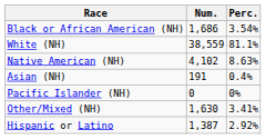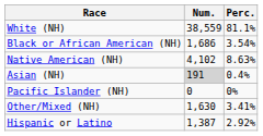 <table class="wikitable">
 <tr>
 <th>Race</th>
 <th>Num.</th>
 <th>Perc.</th>
 </tr>
 <tr>
+<td><a href='#'>White</a> (NH)</td>
+<td>38,559</td>
+<td>81.1%</td>
+</tr>
+<tr>
 <td><a href='#'>Black or African American</a> (NH)</td>
 <td>1,686</td>
 <td>3.54%</td>
-</tr>
-<tr>
-<td><a href='#'>White</a> (NH)</td>
-<td>38,559</td>
-<td>81.1%</td>
 </tr>
 <tr>
 <td><a href='#'>Native American</a> (NH)</td>
 <td>4,102</td>
 <td>8.63%</td>
 </tr>
 <tr>
 <td><a href='#'>Asian</a> (NH)</td>
-<td>191</td>
+<td style="background: lightgrey;">191</td>
 <td>0.4%</td>
 </tr>
 <tr>
 <td><a href='#'>Pacific Islander</a> (NH)</td>
 <td>0</td>
 <td>0%</td>
 </tr>
 <tr>
 <td><a href='#'>Other/Mixed</a> (NH)</td>
 <td>1,630</td>
 <td>3.41%</td>
 </tr>
 <tr>
 <td><a href='#'>Hispanic</a> or <a href='#'>Latino</a></td>
 <td>1,387</td>
 <td>2.92%</td>
 </tr>
 </table>
